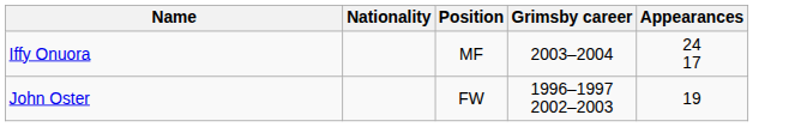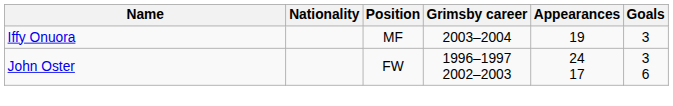 <table class="wikitable" style="text-align: center;">
 <tr>
 <th style="width:20em">Name</th>
 <th>Nationality</th>
 <th>Position</th>
 <th>Grimsby career</th>
 <th>Appearances</th>
+<th>Goals</th>
 </tr>
 <tr>
 <td align="left"><a href='#'>Iffy Onuora</a></td>
 <td></td>
 <td>MF</td>
 <td>2003–2004</td>
-<td>24<br>17</td>
+<td>19</td>
+<td>3</td>
 </tr>
 <tr>
 <td align="left"><a href='#'>John Oster</a></td>
 <td></td>
 <td>FW</td>
 <td>1996–1997 <br>2002–2003</td>
-<td>19</td>
+<td>24<br>17</td>
+<td>3<br>6</td>
 </tr>
 </table>
